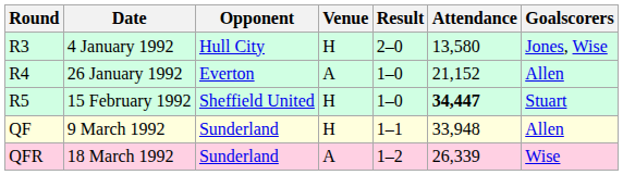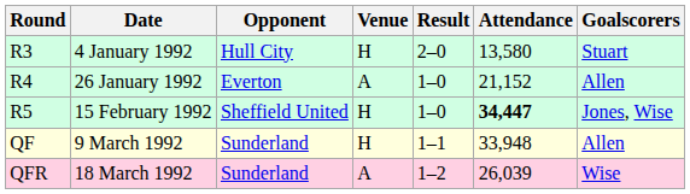 <table class="wikitable">
 <tr>
 <th>Round</th>
 <th>Date</th>
 <th>Opponent</th>
 <th>Venue</th>
 <th>Result</th>
 <th>Attendance</th>
 <th>Goalscorers</th>
 </tr>
 <tr style="background-color: #d0ffe3;">
 <td>R3</td>
 <td>4 January 1992</td>
 <td><a href='#'>Hull City</a></td>
 <td>H</td>
 <td>2–0</td>
 <td>13,580</td>
-<td><a href='#'>Jones</a>, <a href='#'>Wise</a></td>
+<td><a href='#'>Stuart</a></td>
 </tr>
 <tr style="background-color: #d0ffe3;">
 <td>R4</td>
 <td>26 January 1992</td>
 <td><a href='#'>Everton</a></td>
 <td>A</td>
 <td>1–0</td>
 <td>21,152</td>
 <td><a href='#'>Allen</a></td>
 </tr>
 <tr style="background-color: #d0ffe3;">
 <td>R5</td>
 <td>15 February 1992</td>
 <td><a href='#'>Sheffield United</a></td>
 <td>H</td>
 <td>1–0</td>
 <td><strong>34,447</strong></td>
-<td><a href='#'>Stuart</a></td>
+<td><a href='#'>Jones</a>, <a href='#'>Wise</a></td>
 </tr>
 <tr style="background-color: #ffffdd;">
 <td>QF</td>
 <td>9 March 1992</td>
 <td><a href='#'>Sunderland</a></td>
 <td>H</td>
 <td>1–1</td>
 <td>33,948</td>
 <td><a href='#'>Allen</a></td>
 </tr>
 <tr style="background-color: #ffd0e3;">
 <td>QFR</td>
 <td>18 March 1992</td>
 <td><a href='#'>Sunderland</a></td>
 <td>A</td>
 <td>1–2</td>
-<td>26,339</td>
+<td>26,039</td>
 <td><a href='#'>Wise</a></td>
 </tr>
 </table>
